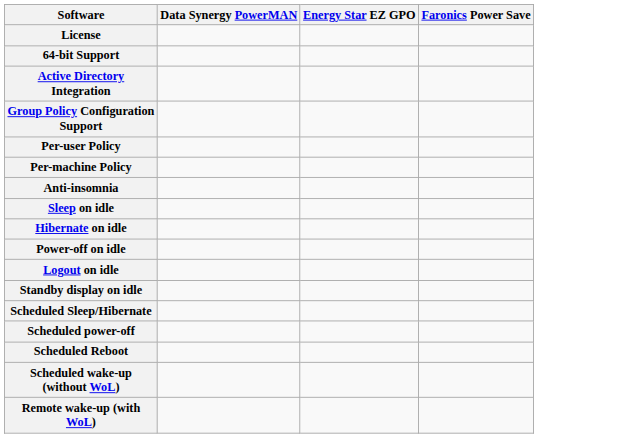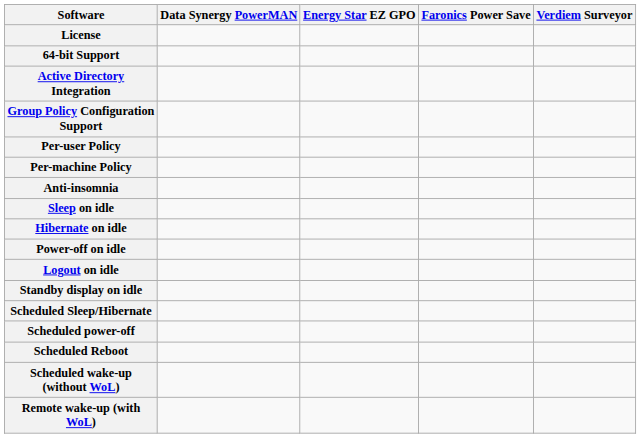 <table class="wikitable sortable" style="font-size: smaller; text-align: center; width: auto;">
 <tr>
 <th style="width: 12em">Software</th>
 <th>Data Synergy <a href='#'>PowerMAN</a></th>
 <th><a href='#'>Energy Star</a> EZ GPO</th>
 <th><a href='#'>Faronics</a> Power Save</th>
+<th><a href='#'>Verdiem</a> Surveyor</th>
 </tr>
 <tr>
 <th>License</th>
+<td></td>
 <td></td>
 <td></td>
 <td></td>
 </tr>
 <tr>
 <th>64-bit Support</th>
 <td></td>
 <td></td>
 <td></td>
+<td></td>
 </tr>
 <tr>
 <th><a href='#'>Active Directory</a> Integration</th>
+<td></td>
 <td></td>
 <td></td>
 <td></td>
 </tr>
 <tr>
 <th><a href='#'>Group Policy</a> Configuration Support</th>
 <td></td>
 <td></td>
 <td></td>
+<td></td>
 </tr>
 <tr>
 <th>Per-user Policy</th>
+<td></td>
 <td></td>
 <td></td>
 <td></td>
 </tr>
 <tr>
 <th>Per-machine Policy</th>
 <td></td>
 <td></td>
 <td></td>
+<td></td>
 </tr>
 <tr>
 <th>Anti-insomnia</th>
+<td></td>
 <td></td>
 <td></td>
 <td></td>
 </tr>
 <tr>
 <th><a href='#'>Sleep</a> on idle</th>
 <td></td>
 <td></td>
 <td></td>
+<td></td>
 </tr>
 <tr>
 <th><a href='#'>Hibernate</a> on idle</th>
+<td></td>
 <td></td>
 <td></td>
 <td></td>
 </tr>
 <tr>
 <th>Power-off on idle</th>
 <td></td>
 <td></td>
 <td></td>
+<td></td>
 </tr>
 <tr>
 <th><a href='#'>Logout</a> on idle</th>
+<td></td>
 <td></td>
 <td></td>
 <td></td>
 </tr>
 <tr>
 <th>Standby display on idle</th>
 <td></td>
 <td></td>
 <td></td>
+<td></td>
 </tr>
 <tr>
 <th>Scheduled Sleep/Hibernate</th>
+<td></td>
 <td></td>
 <td></td>
 <td></td>
 </tr>
 <tr>
 <th>Scheduled power-off</th>
 <td></td>
 <td></td>
 <td></td>
+<td></td>
 </tr>
 <tr>
 <th>Scheduled Reboot</th>
+<td></td>
 <td></td>
 <td></td>
 <td></td>
 </tr>
 <tr>
 <th>Scheduled wake-up (without <a href='#'>WoL</a>)</th>
 <td></td>
 <td></td>
 <td></td>
+<td></td>
 </tr>
 <tr>
 <th>Remote wake-up (with <a href='#'>WoL</a>)</th>
 <td></td>
 <td></td>
 <td></td>
+<td></td>
 </tr>
 </table>
